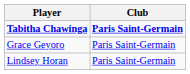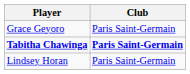 <table class="wikitable">
 <tr>
 <th>Player</th>
 <th>Club</th>
 </tr>
 <tr>
+<td> <a href='#'>Grace Geyoro</a></td>
+<td><a href='#'>Paris Saint-Germain</a></td>
+</tr>
+<tr>
 <td> <strong><a href='#'>Tabitha Chawinga</a></strong></td>
 <td><strong><a href='#'>Paris Saint-Germain</a></strong></td>
-</tr>
-<tr>
-<td> <a href='#'>Grace Geyoro</a></td>
-<td><a href='#'>Paris Saint-Germain</a></td>
 </tr>
 <tr>
 <td> <a href='#'>Lindsey Horan</a></td>
 <td><a href='#'>Paris Saint-Germain</a></td>
 </tr>
 </table>
